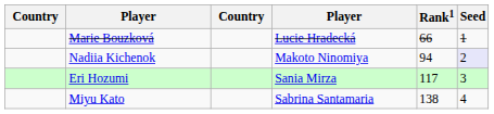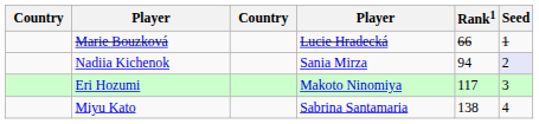 <table class="sortable wikitable">
 <tr>
 <th width="70">Country</th>
 <th width="175">Player</th>
 <th width="70">Country</th>
 <th width="175">Player</th>
 <th>Rank<sup>1</sup></th>
 <th>Seed</th>
 </tr>
 <tr>
 <td><s></s></td>
 <td><s><a href='#'>Marie Bouzková</a></s></td>
 <td><s></s></td>
 <td><s><a href='#'>Lucie Hradecká</a></s></td>
 <td><s>66</s></td>
 <td><s>1</s></td>
 </tr>
 <tr>
 <td></td>
 <td><a href='#'>Nadiia Kichenok</a></td>
 <td></td>
-<td><a href='#'>Makoto Ninomiya</a></td>
+<td><a href='#'>Sania Mirza</a></td>
 <td>94</td>
 <td style="background: lavender;">2</td>
 </tr>
 <tr style="background:#cfc;">
 <td></td>
 <td><a href='#'>Eri Hozumi</a></td>
 <td></td>
-<td><a href='#'>Sania Mirza</a></td>
+<td><a href='#'>Makoto Ninomiya</a></td>
 <td>117</td>
 <td>3</td>
 </tr>
 <tr>
 <td></td>
 <td><a href='#'>Miyu Kato</a></td>
 <td></td>
 <td><a href='#'>Sabrina Santamaria</a></td>
 <td>138</td>
 <td>4</td>
 </tr>
 </table>
